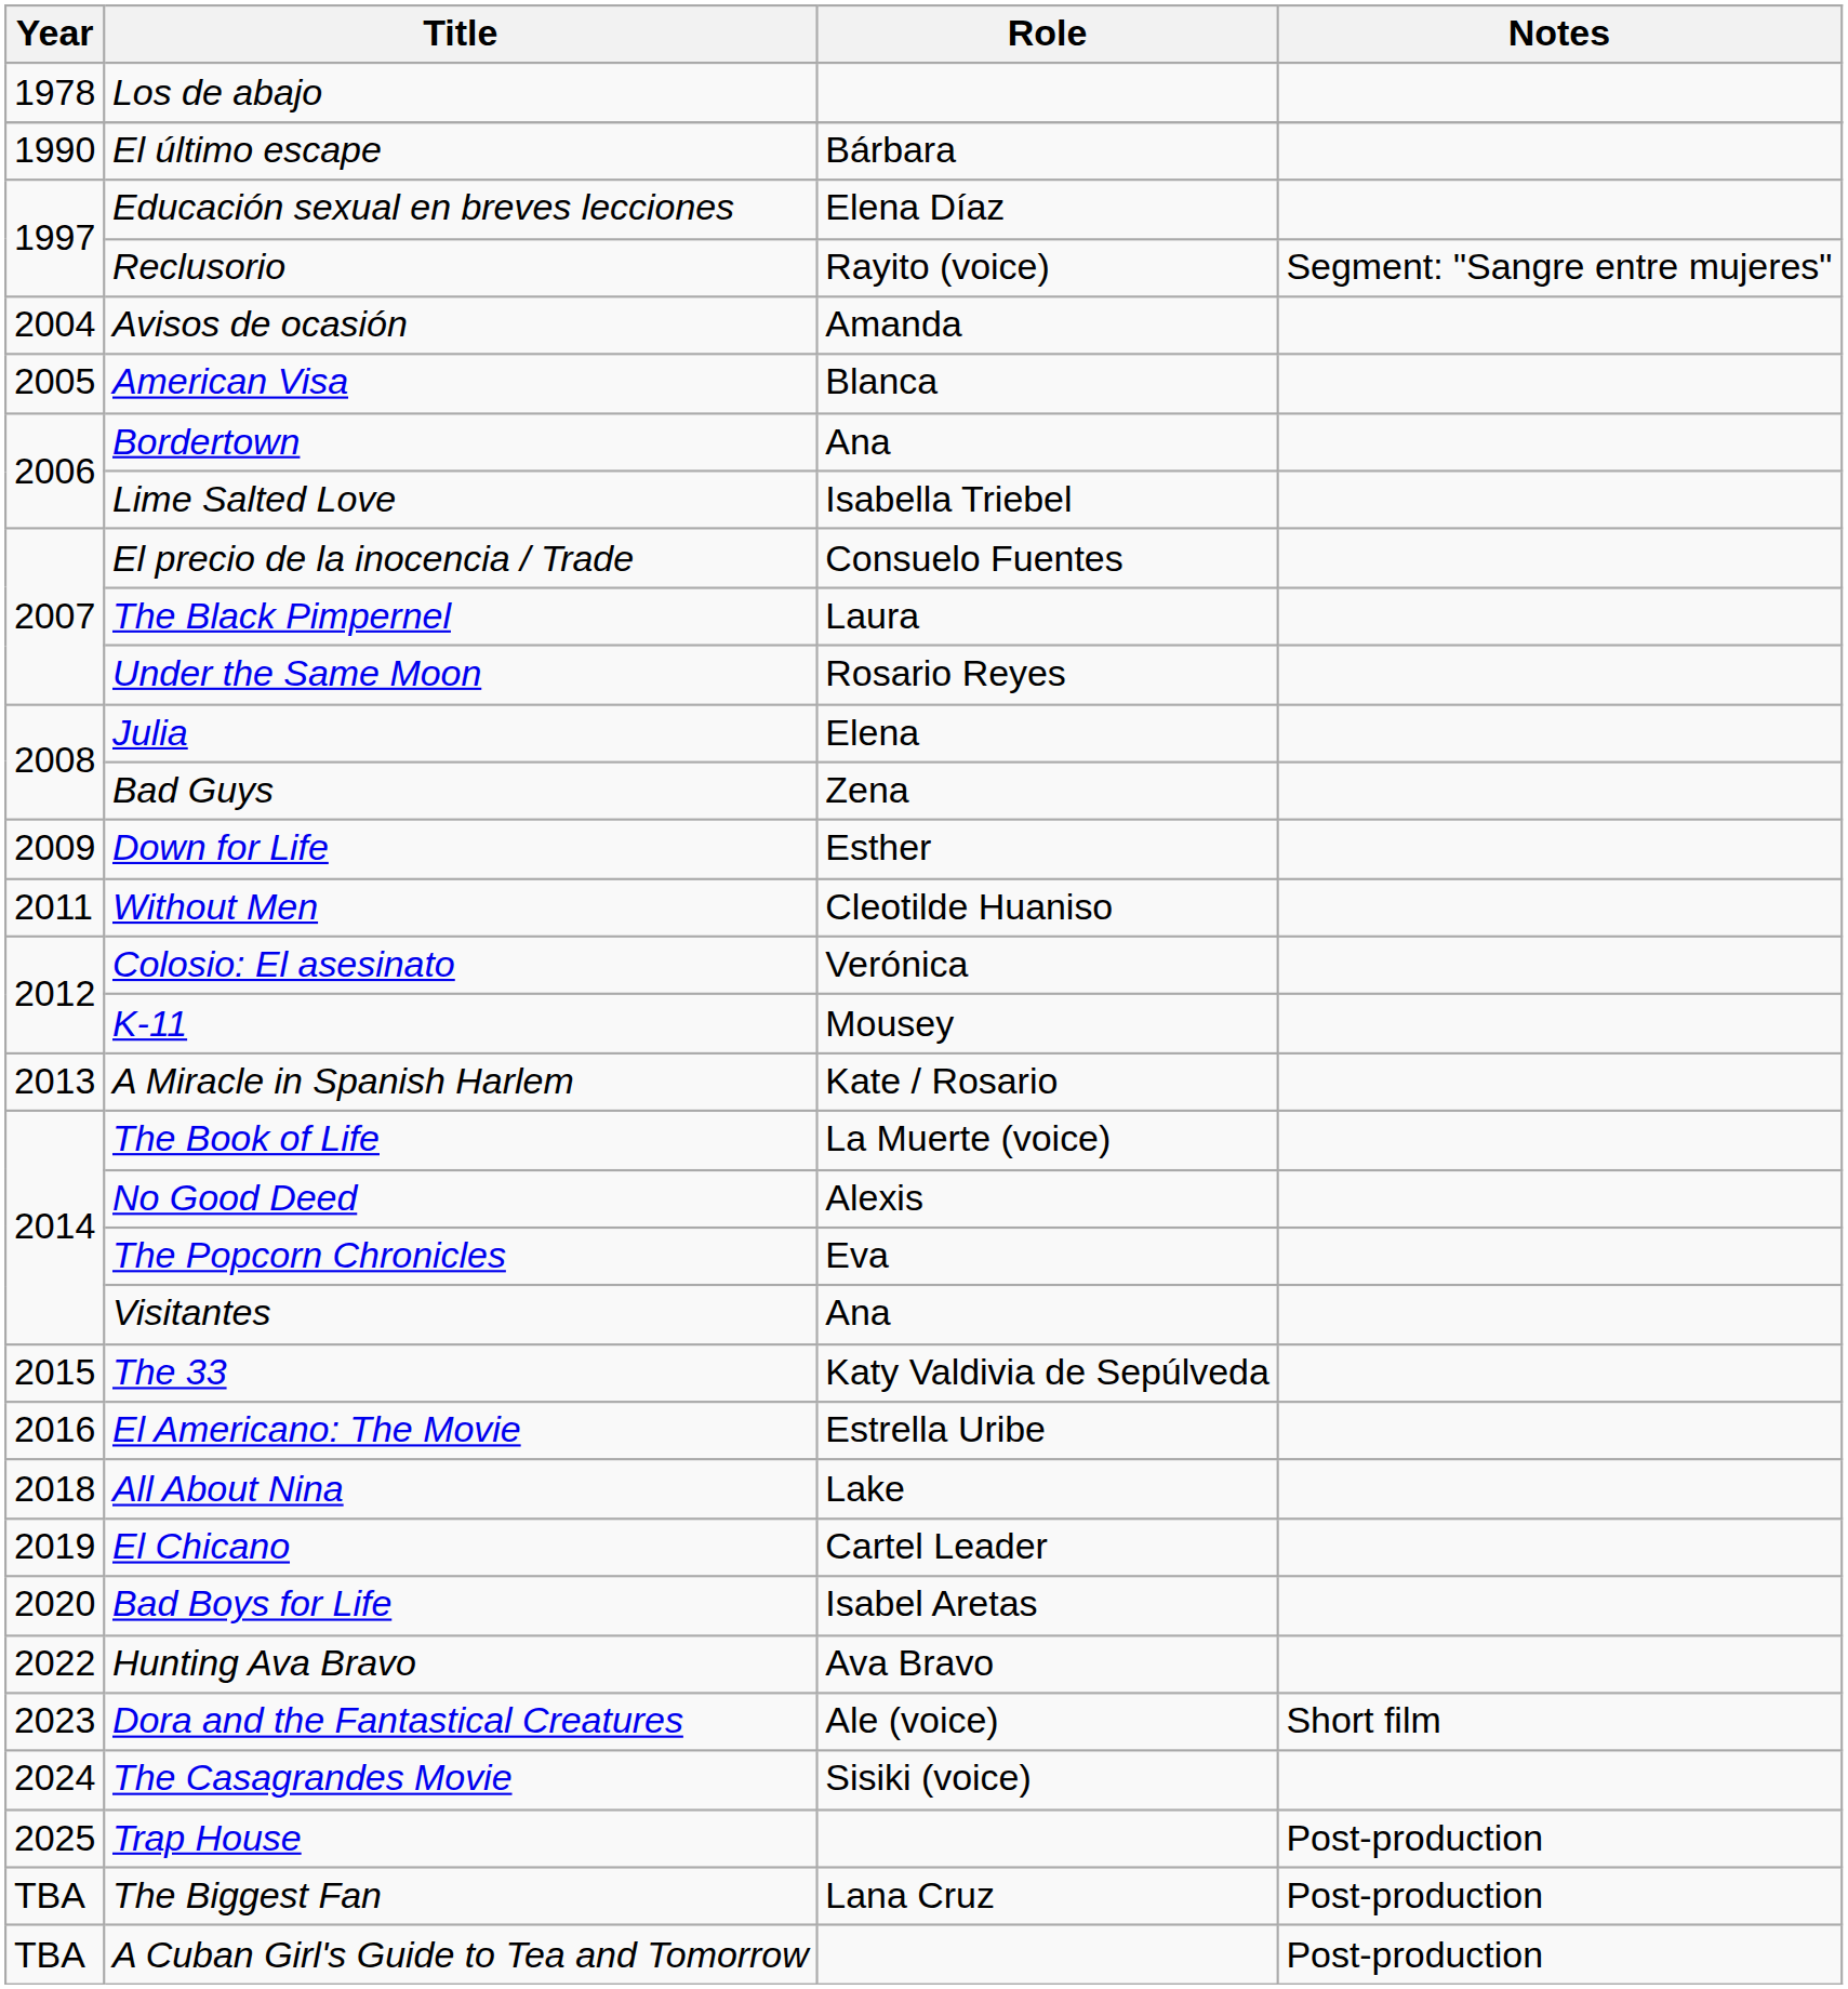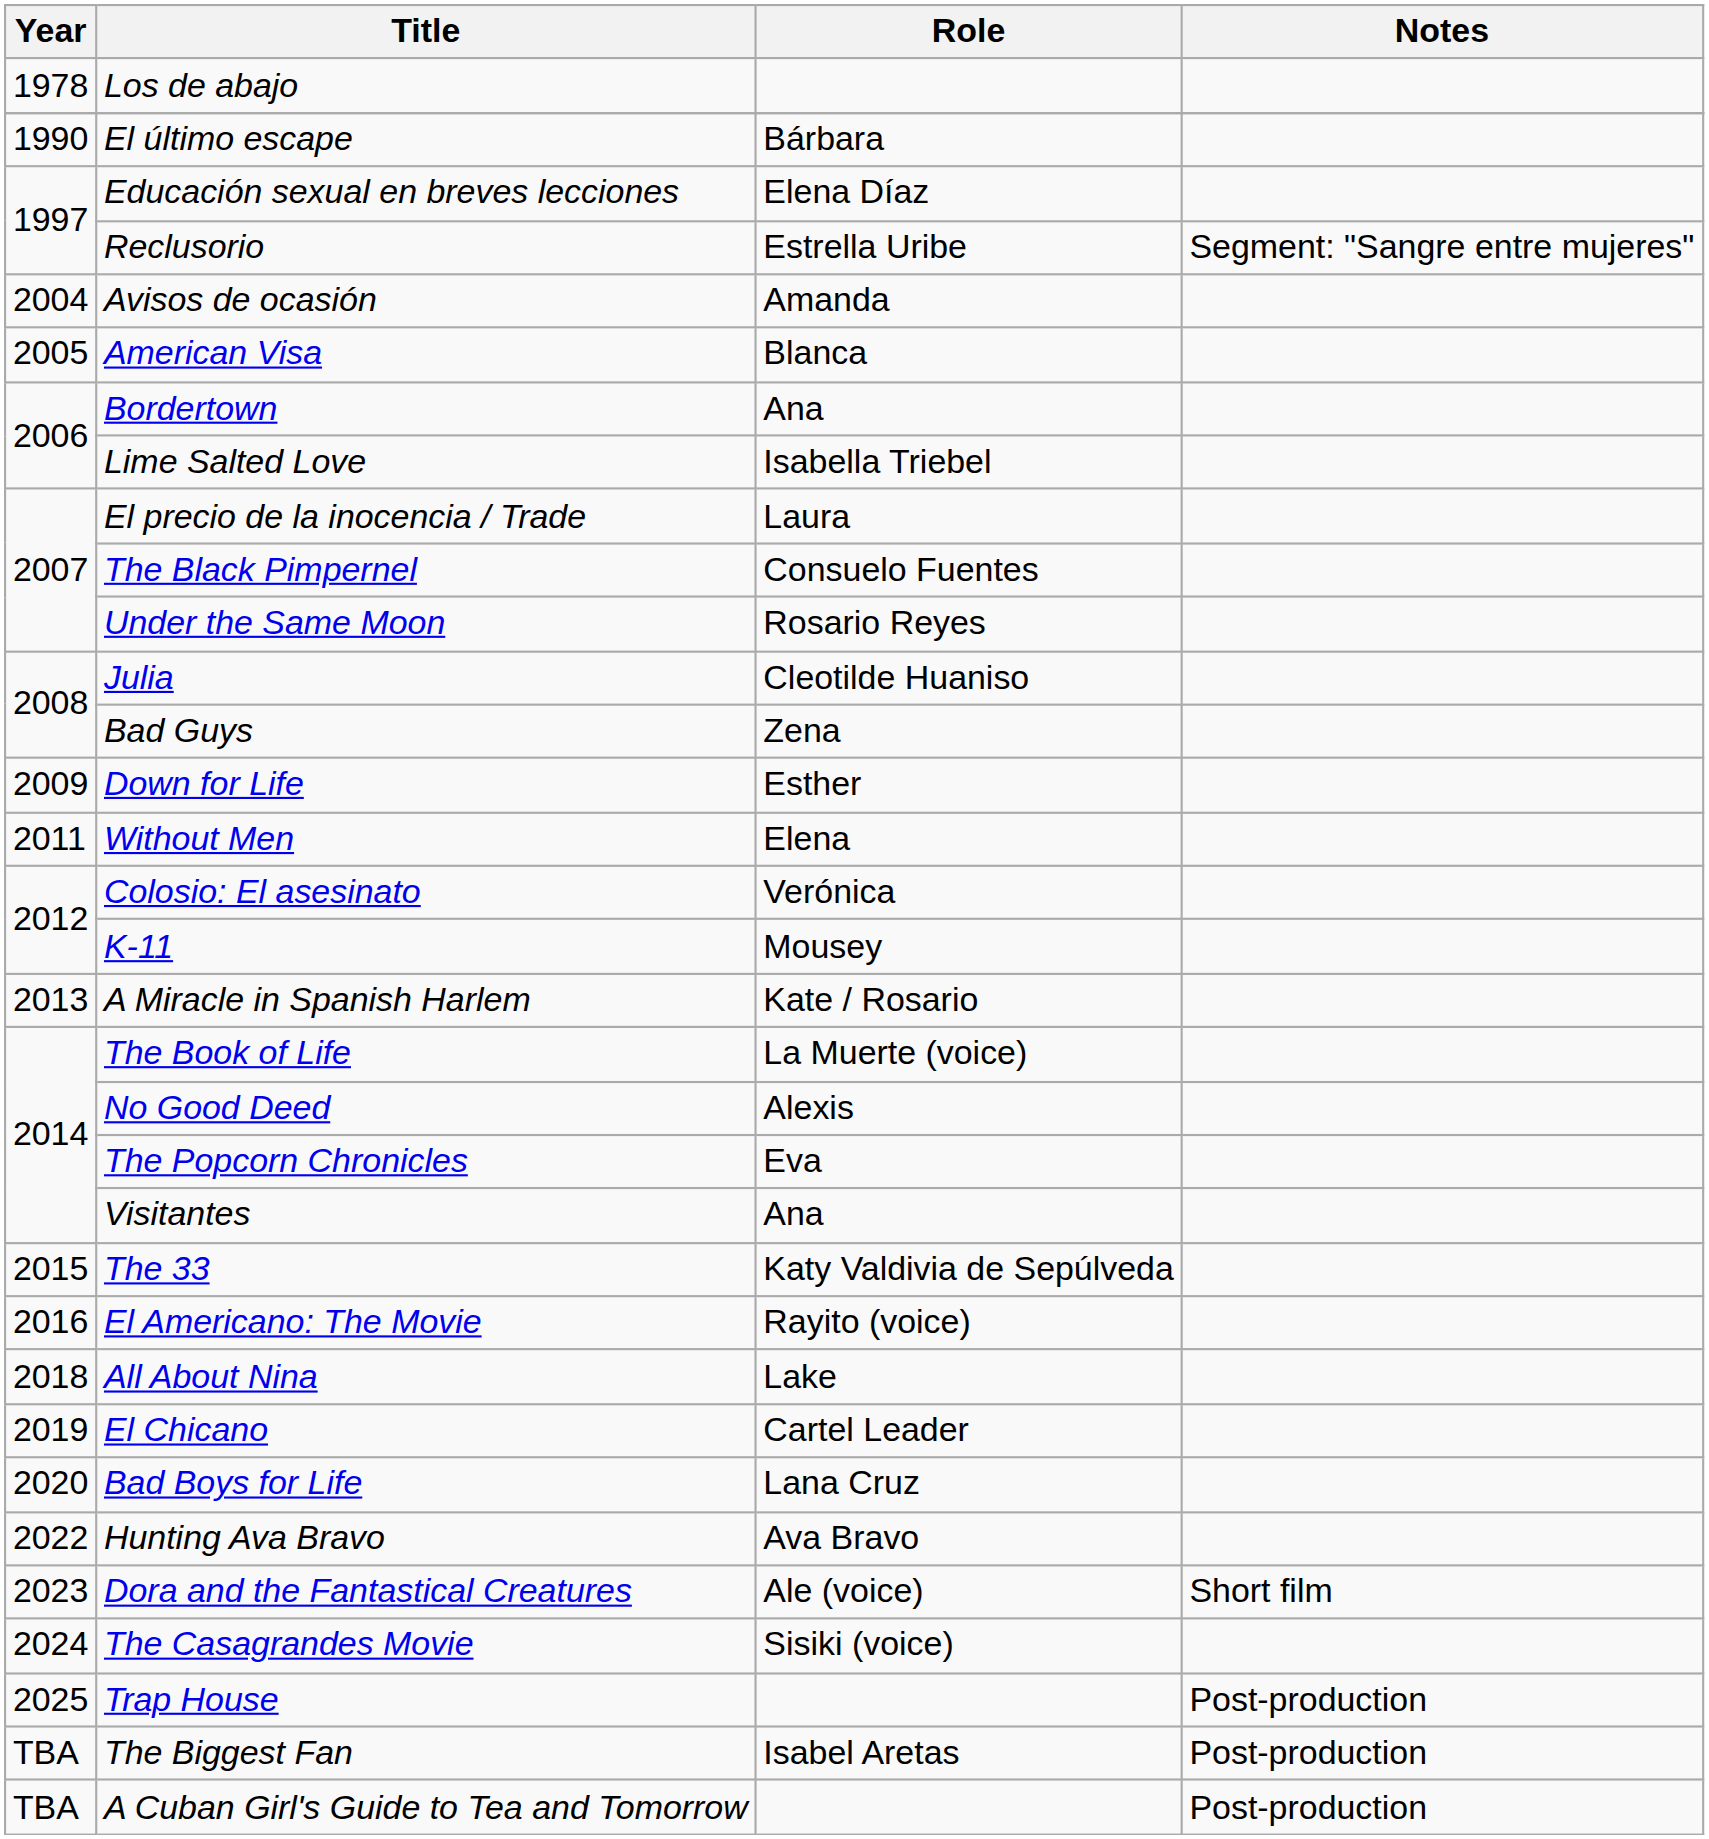 <table class="wikitable sortable">
 <tr>
 <th>Year</th>
 <th>Title</th>
 <th>Role</th>
 <th class="unsortable">Notes</th>
 </tr>
 <tr>
 <td>1978</td>
 <td><em>Los de abajo</em></td>
 <td></td>
 <td></td>
 </tr>
 <tr>
 </tr>
 <tr>
 <td>1990</td>
 <td><em>El último escape</em></td>
 <td>Bárbara</td>
 <td></td>
 </tr>
 <tr>
 <td rowspan="2">1997</td>
 <td><em>Educación sexual en breves lecciones</em></td>
 <td>Elena Díaz</td>
 <td></td>
 </tr>
 <tr>
 <td><em>Reclusorio</em></td>
-<td>Rayito (voice)</td>
+<td>Estrella Uribe</td>
 <td>Segment: "Sangre entre mujeres"</td>
 </tr>
 <tr>
 <td>2004</td>
 <td><em>Avisos de ocasión</em></td>
 <td>Amanda</td>
 <td></td>
 </tr>
 <tr>
 <td>2005</td>
 <td><em><a href='#'>American Visa</a></em></td>
 <td>Blanca</td>
 <td></td>
 </tr>
 <tr>
 <td rowspan="2">2006</td>
 <td><em><a href='#'>Bordertown</a></em></td>
 <td>Ana</td>
 <td></td>
 </tr>
 <tr>
 <td><em>Lime Salted Love</em></td>
 <td>Isabella Triebel</td>
 <td></td>
 </tr>
 <tr>
 <td rowspan="3">2007</td>
 <td><em>El precio de la inocencia / Trade</em></td>
-<td>Consuelo Fuentes</td>
+<td>Laura</td>
 <td></td>
 </tr>
 <tr>
 <td><em><a href='#'>The Black Pimpernel</a></em></td>
-<td>Laura</td>
+<td>Consuelo Fuentes</td>
 <td></td>
 </tr>
 <tr>
 <td><em><a href='#'>Under the Same Moon</a></em></td>
 <td>Rosario Reyes</td>
 <td></td>
 </tr>
 <tr>
 <td rowspan="2">2008</td>
 <td><em><a href='#'>Julia</a></em></td>
-<td>Elena</td>
+<td>Cleotilde Huaniso</td>
 <td></td>
 </tr>
 <tr>
 <td><em>Bad Guys</em></td>
 <td>Zena</td>
 <td></td>
 </tr>
 <tr>
 <td>2009</td>
 <td><em><a href='#'>Down for Life</a></em></td>
 <td>Esther</td>
 <td></td>
 </tr>
 <tr>
 <td>2011</td>
 <td><em><a href='#'>Without Men</a></em></td>
-<td>Cleotilde Huaniso</td>
+<td>Elena</td>
 <td></td>
 </tr>
 <tr>
 <td rowspan="2">2012</td>
 <td><em><a href='#'>Colosio: El asesinato</a></em></td>
 <td>Verónica</td>
 <td></td>
 </tr>
 <tr>
 <td><em><a href='#'>K-11</a></em></td>
 <td>Mousey</td>
 <td></td>
 </tr>
 <tr>
 <td>2013</td>
 <td><em>A Miracle in Spanish Harlem</em></td>
 <td>Kate / Rosario</td>
 <td></td>
 </tr>
 <tr>
 <td rowspan="4">2014</td>
 <td><em><a href='#'>The Book of Life</a></em></td>
 <td>La Muerte (voice)</td>
 <td></td>
 </tr>
 <tr>
 <td><em><a href='#'>No Good Deed</a></em></td>
 <td>Alexis</td>
 <td></td>
 </tr>
 <tr>
 <td><em><a href='#'>The Popcorn Chronicles</a></em></td>
 <td>Eva</td>
 <td></td>
 </tr>
 <tr>
 <td><em>Visitantes</em></td>
 <td>Ana</td>
 <td></td>
 </tr>
 <tr>
 <td>2015</td>
 <td><em><a href='#'>The 33</a></em></td>
 <td>Katy Valdivia de Sepúlveda</td>
 <td></td>
 </tr>
 <tr>
 <td>2016</td>
 <td><em><a href='#'>El Americano: The Movie</a></em></td>
-<td>Estrella Uribe</td>
+<td>Rayito (voice)</td>
 <td></td>
 </tr>
 <tr>
 <td>2018</td>
 <td><em><a href='#'>All About Nina</a></em></td>
 <td>Lake</td>
 <td></td>
 </tr>
 <tr>
 <td>2019</td>
 <td><em><a href='#'>El Chicano</a></em></td>
 <td>Cartel Leader</td>
 <td></td>
 </tr>
 <tr>
 <td>2020</td>
 <td><em><a href='#'>Bad Boys for Life</a></em></td>
-<td>Isabel Aretas</td>
+<td>Lana Cruz</td>
 <td></td>
 </tr>
 <tr>
 <td>2022</td>
 <td><em>Hunting Ava Bravo</em></td>
 <td>Ava Bravo</td>
 <td></td>
 </tr>
 <tr>
 <td>2023</td>
 <td><em><a href='#'>Dora and the Fantastical Creatures</a></em></td>
 <td>Ale (voice)</td>
 <td>Short film</td>
 </tr>
 <tr>
 <td>2024</td>
 <td><em><a href='#'>The Casagrandes Movie</a></em></td>
 <td>Sisiki (voice)</td>
 <td></td>
 </tr>
 <tr>
 <td>2025</td>
 <td><em><a href='#'>Trap House</a></em></td>
 <td></td>
 <td>Post-production</td>
 </tr>
 <tr>
 <td>TBA</td>
 <td><em>The Biggest Fan</em></td>
-<td>Lana Cruz</td>
+<td>Isabel Aretas</td>
 <td>Post-production</td>
 </tr>
 <tr>
 <td>TBA</td>
 <td><em>A Cuban Girl's Guide to Tea and Tomorrow</em></td>
 <td></td>
 <td>Post-production</td>
 </tr>
 </table>
